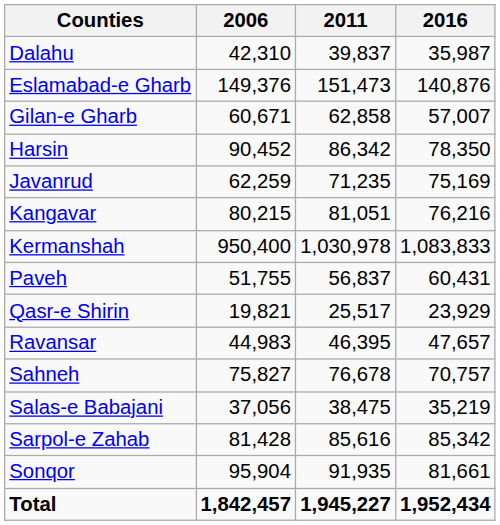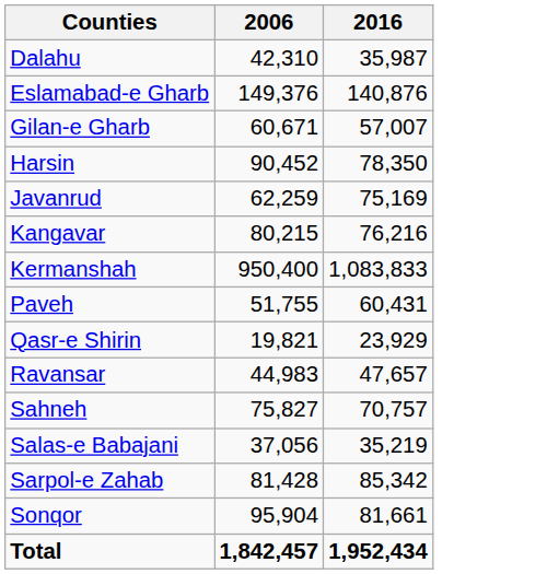 <table class="wikitable">
 <tr>
 <th>Counties</th>
 <th>2006</th>
-<th>2011</th>
 <th>2016</th>
 </tr>
 <tr>
 <td><a href='#'>Dalahu</a></td>
 <td style="text-align: right;">42,310</td>
-<td style="text-align: right;">39,837</td>
 <td style="text-align: right;">35,987</td>
 </tr>
 <tr>
 <td><a href='#'>Eslamabad-e Gharb</a></td>
 <td style="text-align: right;">149,376</td>
-<td style="text-align: right;">151,473</td>
 <td style="text-align: right;">140,876</td>
 </tr>
 <tr>
 <td><a href='#'>Gilan-e Gharb</a></td>
 <td style="text-align: right;">60,671</td>
-<td style="text-align: right;">62,858</td>
 <td style="text-align: right;">57,007</td>
 </tr>
 <tr>
 <td><a href='#'>Harsin</a></td>
 <td style="text-align: right;">90,452</td>
-<td style="text-align: right;">86,342</td>
 <td style="text-align: right;">78,350</td>
 </tr>
 <tr>
 <td><a href='#'>Javanrud</a></td>
 <td style="text-align: right;">62,259</td>
-<td style="text-align: right;">71,235</td>
 <td style="text-align: right;">75,169</td>
 </tr>
 <tr>
 <td><a href='#'>Kangavar</a></td>
 <td style="text-align: right;">80,215</td>
-<td style="text-align: right;">81,051</td>
 <td style="text-align: right;">76,216</td>
 </tr>
 <tr>
 <td><a href='#'>Kermanshah</a></td>
 <td style="text-align: right;">950,400</td>
-<td style="text-align: right;">1,030,978</td>
 <td style="text-align: right;">1,083,833</td>
 </tr>
 <tr>
 <td><a href='#'>Paveh</a></td>
 <td style="text-align: right;">51,755</td>
-<td style="text-align: right;">56,837</td>
 <td style="text-align: right;">60,431</td>
 </tr>
 <tr>
 <td><a href='#'>Qasr-e Shirin</a></td>
 <td style="text-align: right;">19,821</td>
-<td style="text-align: right;">25,517</td>
 <td style="text-align: right;">23,929</td>
 </tr>
 <tr>
 <td><a href='#'>Ravansar</a></td>
 <td style="text-align: right;">44,983</td>
-<td style="text-align: right;">46,395</td>
 <td style="text-align: right;">47,657</td>
 </tr>
 <tr>
 <td><a href='#'>Sahneh</a></td>
 <td style="text-align: right;">75,827</td>
-<td style="text-align: right;">76,678</td>
 <td style="text-align: right;">70,757</td>
 </tr>
 <tr>
 <td><a href='#'>Salas-e Babajani</a></td>
 <td style="text-align: right;">37,056</td>
-<td style="text-align: right;">38,475</td>
 <td style="text-align: right;">35,219</td>
 </tr>
 <tr>
 <td><a href='#'>Sarpol-e Zahab</a></td>
 <td style="text-align: right;">81,428</td>
-<td style="text-align: right;">85,616</td>
 <td style="text-align: right;">85,342</td>
 </tr>
 <tr>
 <td><a href='#'>Sonqor</a></td>
 <td style="text-align: right;">95,904</td>
-<td style="text-align: right;">91,935</td>
 <td style="text-align: right;">81,661</td>
 </tr>
 <tr>
 <td><strong>Total</strong></td>
 <td style="text-align: right;"><strong>1,842,457</strong></td>
-<td style="text-align: right;"><strong>1,945,227</strong></td>
 <td style="text-align: right;"><strong>1,952,434</strong></td>
 </tr>
 </table>
